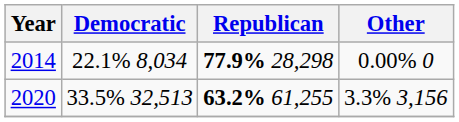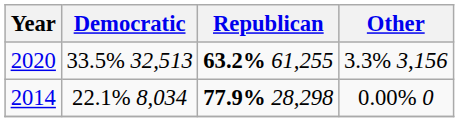 <table class="wikitable" style="float:center; margin:1em; font-size:95%;">
 <tr>
 <th>Year</th>
 <th><a href='#'>Democratic</a></th>
 <th><a href='#'>Republican</a></th>
 <th><a href='#'>Other</a></th>
 </tr>
 <tr>
+<td align="center" ><a href='#'>2020</a></td>
+<td align="center" >33.5% <em>32,513</em></td>
+<td align="center" ><strong>63.2%</strong> <em>61,255</em></td>
+<td align="center" >3.3% <em>3,156</em></td>
+</tr>
+<tr>
 <td align="center" ><a href='#'>2014</a></td>
 <td align="center" >22.1% <em>8,034</em></td>
 <td align="center" ><strong>77.9%</strong> <em>28,298</em></td>
 <td align="center" >0.00% <em>0</em></td>
 </tr>
 <tr>
-<td align="center" ><a href='#'>2020</a></td>
-<td align="center" >33.5% <em>32,513</em></td>
-<td align="center" ><strong>63.2%</strong> <em>61,255</em></td>
-<td align="center" >3.3% <em>3,156</em></td>
-</tr>
-<tr>
 </tr>
 </table>
